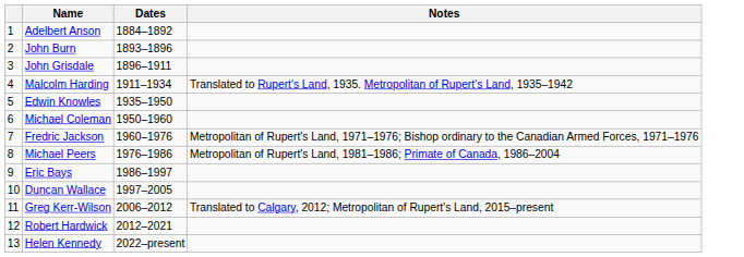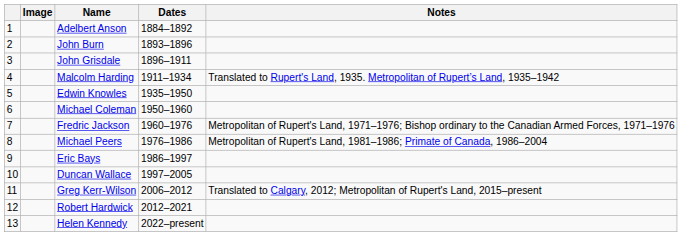 <table class="wikitable">
 <tr>
 <th></th>
+<th>Image</th>
 <th>Name</th>
 <th>Dates</th>
 <th>Notes</th>
 </tr>
 <tr>
 <td>1</td>
+<td></td>
 <td><a href='#'>Adelbert Anson</a></td>
 <td>1884–1892</td>
 <td></td>
 </tr>
 <tr>
 <td>2</td>
+<td></td>
 <td><a href='#'>John Burn</a></td>
 <td>1893–1896</td>
 <td></td>
 </tr>
 <tr>
 <td>3</td>
+<td></td>
 <td><a href='#'>John Grisdale</a></td>
 <td>1896–1911</td>
 <td></td>
 </tr>
 <tr>
 <td>4</td>
+<td></td>
 <td><a href='#'>Malcolm Harding</a></td>
 <td>1911–1934</td>
 <td>Translated to <a href='#'>Rupert's Land</a>, 1935. <a href='#'>Metropolitan of Rupert’s Land</a>, 1935–1942</td>
 </tr>
 <tr>
 <td>5</td>
+<td></td>
 <td><a href='#'>Edwin Knowles</a></td>
 <td>1935–1950</td>
 <td></td>
 </tr>
 <tr>
 <td>6</td>
+<td></td>
 <td><a href='#'>Michael Coleman</a></td>
 <td>1950–1960</td>
 <td></td>
 </tr>
 <tr>
 <td>7</td>
+<td></td>
 <td><a href='#'>Fredric Jackson</a></td>
 <td>1960–1976</td>
 <td>Metropolitan of Rupert's Land, 1971–1976; Bishop ordinary to the Canadian Armed Forces, 1971–1976</td>
 </tr>
 <tr>
 <td>8</td>
+<td></td>
 <td><a href='#'>Michael Peers</a></td>
 <td>1976–1986</td>
 <td>Metropolitan of Rupert's Land, 1981–1986; <a href='#'>Primate of Canada</a>, 1986–2004</td>
 </tr>
 <tr>
 <td>9</td>
+<td></td>
 <td><a href='#'>Eric Bays</a></td>
 <td>1986–1997</td>
 <td></td>
 </tr>
 <tr>
 <td>10</td>
+<td></td>
 <td><a href='#'>Duncan Wallace</a></td>
 <td>1997–2005</td>
 <td></td>
 </tr>
 <tr>
 <td>11</td>
+<td></td>
 <td><a href='#'>Greg Kerr-Wilson</a></td>
 <td>2006–2012</td>
 <td>Translated to <a href='#'>Calgary</a>, 2012; Metropolitan of Rupert's Land, 2015–present</td>
 </tr>
 <tr>
 <td>12</td>
+<td></td>
 <td><a href='#'>Robert Hardwick</a></td>
 <td>2012–2021</td>
 <td></td>
 </tr>
 <tr>
 <td>13</td>
+<td></td>
 <td><a href='#'>Helen Kennedy</a></td>
 <td>2022–present</td>
 <td></td>
 </tr>
 </table>
